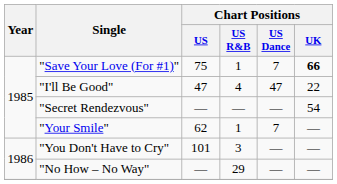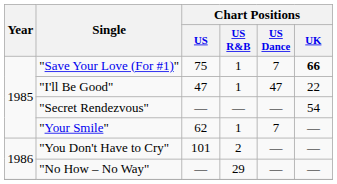 <table class="wikitable" style="text-align:center;">
 <tr>
 <th rowspan="2">Year</th>
 <th rowspan="2">Single</th>
 <th colspan="4">Chart Positions</th>
 </tr>
 <tr style="font-size:smaller;">
 <th width="40"><a href='#'>US</a></th>
 <th width="40"><a href='#'>US<br>R&B</a></th>
 <th width="40"><a href='#'>US<br>Dance</a></th>
 <th width="40"><a href='#'>UK</a></th>
 </tr>
 <tr>
 <td rowspan="4">1985</td>
 <td align="left">"<a href='#'>Save Your Love (For #1)</a>"</td>
 <td>75</td>
 <td>1</td>
 <td>7</td>
 <td><strong>66</strong></td>
 </tr>
 <tr>
 <td align="left">"I'll Be Good"</td>
 <td>47</td>
-<td>4</td>
+<td>1</td>
 <td>47</td>
 <td>22</td>
 </tr>
 <tr>
 <td align="left">"Secret Rendezvous"</td>
 <td>—</td>
 <td>—</td>
 <td>—</td>
 <td>54</td>
 </tr>
 <tr>
 <td align="left">"<a href='#'>Your Smile</a>"</td>
 <td>62</td>
 <td>1</td>
 <td>7</td>
 <td>—</td>
 </tr>
 <tr>
 <td rowspan="2">1986</td>
 <td align="left">"You Don't Have to Cry"</td>
 <td>101</td>
-<td>3</td>
+<td>2</td>
 <td>—</td>
 <td>—</td>
 </tr>
 <tr>
 <td align="left">"No How – No Way"</td>
 <td>—</td>
 <td>29</td>
 <td>—</td>
 <td>—</td>
 </tr>
 <tr>
 </tr>
 </table>
